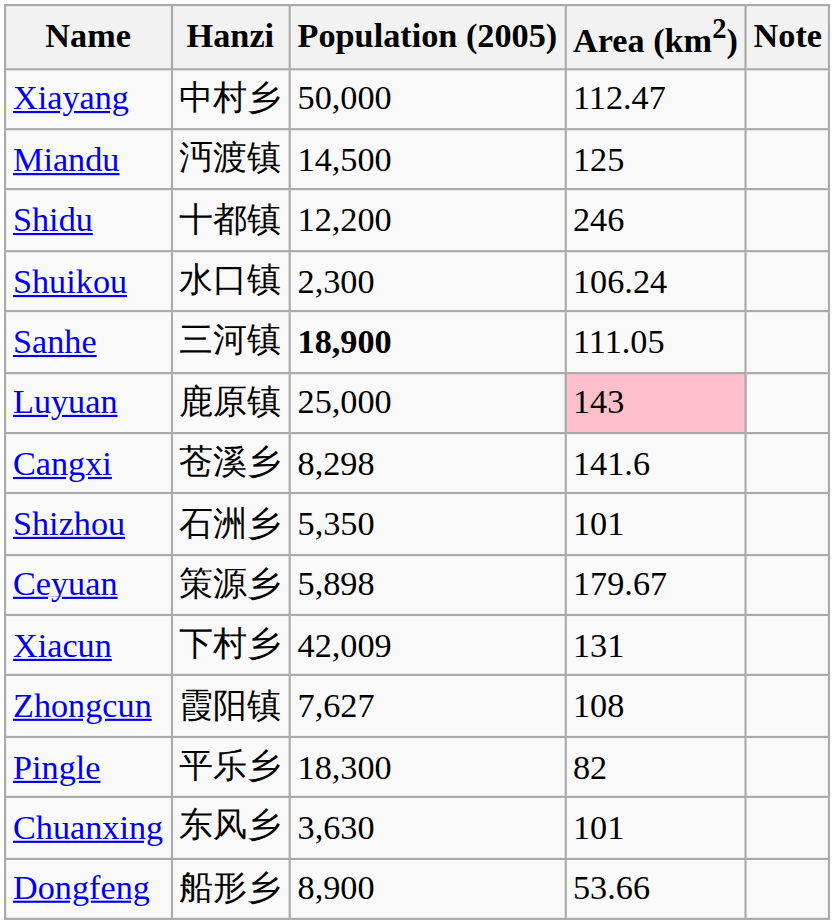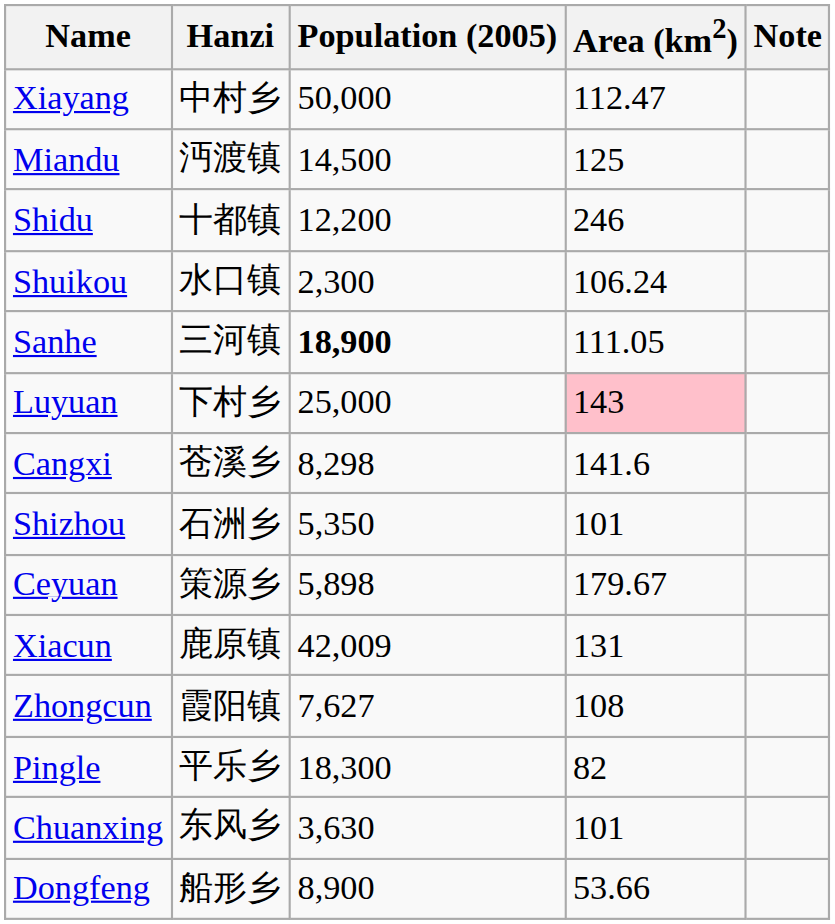 <table class="wikitable">
 <tr>
 <th>Name</th>
 <th>Hanzi</th>
 <th>Population (2005)</th>
 <th>Area (km<sup>2</sup>)</th>
 <th>Note</th>
 </tr>
 <tr>
 <td><a href='#'>Xiayang</a></td>
 <td>中村乡</td>
 <td>50,000</td>
 <td>112.47</td>
 <td></td>
 </tr>
 <tr>
 <td><a href='#'>Miandu</a></td>
 <td>沔渡镇</td>
 <td>14,500</td>
 <td>125</td>
 <td></td>
 </tr>
 <tr>
 <td><a href='#'>Shidu</a></td>
 <td>十都镇</td>
 <td>12,200</td>
 <td>246</td>
 <td></td>
 </tr>
 <tr>
 <td><a href='#'>Shuikou</a></td>
 <td>水口镇</td>
 <td>2,300</td>
 <td>106.24</td>
 <td></td>
 </tr>
 <tr>
 <td><a href='#'>Sanhe</a></td>
 <td>三河镇</td>
 <td><strong>18,900</strong></td>
 <td>111.05</td>
 <td></td>
 </tr>
 <tr>
 <td><a href='#'>Luyuan</a></td>
-<td>鹿原镇</td>
+<td>下村乡</td>
 <td>25,000</td>
 <td style="background: pink;">143</td>
 <td></td>
 </tr>
 <tr>
 <td><a href='#'>Cangxi</a></td>
 <td>苍溪乡</td>
 <td>8,298</td>
 <td>141.6</td>
 <td></td>
 </tr>
 <tr>
 <td><a href='#'>Shizhou</a></td>
 <td>石洲乡</td>
 <td>5,350</td>
 <td>101</td>
 <td></td>
 </tr>
 <tr>
 <td><a href='#'>Ceyuan</a></td>
 <td>策源乡</td>
 <td>5,898</td>
 <td>179.67</td>
 <td></td>
 </tr>
 <tr>
 <td><a href='#'>Xiacun</a></td>
-<td>下村乡</td>
+<td>鹿原镇</td>
 <td>42,009</td>
 <td>131</td>
 <td></td>
 </tr>
 <tr>
 <td><a href='#'>Zhongcun</a></td>
 <td>霞阳镇</td>
 <td>7,627</td>
 <td>108</td>
 <td></td>
 </tr>
 <tr>
 <td><a href='#'>Pingle</a></td>
 <td>平乐乡</td>
 <td>18,300</td>
 <td>82</td>
 <td></td>
 </tr>
 <tr>
 <td><a href='#'>Chuanxing</a></td>
 <td>东风乡</td>
 <td>3,630</td>
 <td>101</td>
 <td></td>
 </tr>
 <tr>
 <td><a href='#'>Dongfeng</a></td>
 <td>船形乡</td>
 <td>8,900</td>
 <td>53.66</td>
 <td></td>
 </tr>
 </table>
